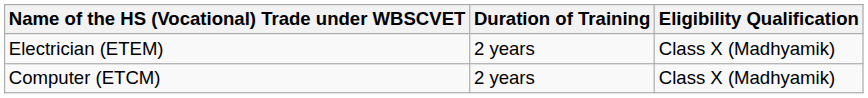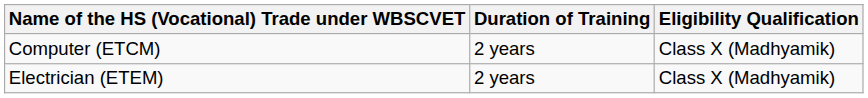 <table class="wikitable sortable">
 <tr>
 <th>Name of the HS (Vocational) Trade under WBSCVET</th>
 <th>Duration of Training</th>
 <th>Eligibility Qualification</th>
 </tr>
 <tr>
+<td>Computer (ETCM)</td>
+<td>2 years</td>
+<td>Class X (Madhyamik)</td>
+</tr>
+<tr>
 <td>Electrician (ETEM)</td>
 <td>2 years</td>
 <td>Class X (Madhyamik)</td>
 </tr>
-<tr>
-<td>Computer (ETCM)</td>
-<td>2 years</td>
-<td>Class X (Madhyamik)</td>
-</tr>
 </table>
